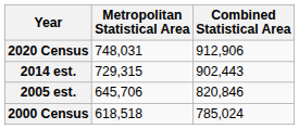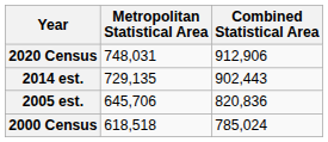 <table class="wikitable">
 <tr>
 <th>Year</th>
 <th>Metropolitan<br> Statistical Area</th>
 <th>Combined<br> Statistical Area</th>
 </tr>
 <tr>
 <th>2020 Census</th>
 <td>748,031</td>
 <td>912,906</td>
 </tr>
 <tr>
 <th>2014 est.</th>
-<td>729,315</td>
+<td>729,135</td>
 <td>902,443</td>
 </tr>
 <tr>
 <th>2005 est.</th>
 <td>645,706</td>
-<td>820,846</td>
+<td>820,836</td>
 </tr>
 <tr>
 <th>2000 Census</th>
 <td>618,518</td>
 <td>785,024</td>
 </tr>
 </table>
